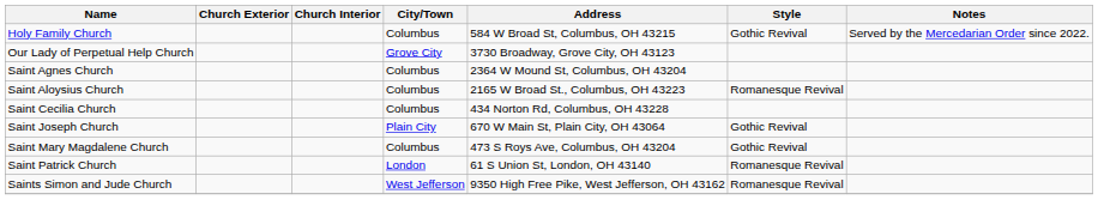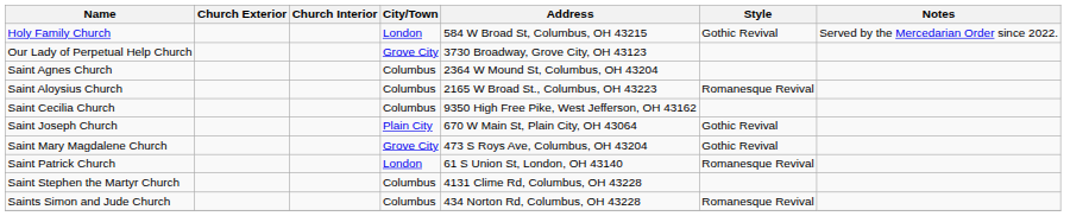 <table class="wikitable sortable">
 <tr>
 <th style="background:light gray; color:black">Name</th>
 <th class="unsortable" style="background:light gray; color:black">Church Exterior</th>
 <th class="unsortable" style="background:light gray; color:black">Church Interior</th>
 <th style="background:light gray; color:black">City/Town</th>
 <th class="unsortable" style="background:light gray; color:black">Address</th>
 <th style="background:light gray; color:black">Style</th>
 <th class="unsortable" style="background:light gray; color:black">Notes</th>
 </tr>
 <tr>
 <td><a href='#'>Holy Family Church</a></td>
 <td></td>
 <td></td>
-<td>Columbus</td>
+<td><a href='#'>London</a></td>
 <td>584 W Broad St, Columbus, OH 43215</td>
 <td>Gothic Revival</td>
 <td>Served by the <a href='#'>Mercedarian Order</a> since 2022.</td>
 </tr>
 <tr>
 <td>Our Lady of Perpetual Help Church</td>
 <td></td>
 <td></td>
 <td><a href='#'>Grove City</a></td>
 <td>3730 Broadway, Grove City, OH 43123</td>
 <td></td>
 <td></td>
 </tr>
 <tr>
 <td>Saint Agnes Church</td>
 <td></td>
 <td></td>
 <td>Columbus</td>
 <td>2364 W Mound St, Columbus, OH 43204</td>
 <td></td>
 <td></td>
 </tr>
 <tr>
 <td>Saint Aloysius Church</td>
 <td></td>
 <td></td>
 <td>Columbus</td>
 <td>2165 W Broad St., Columbus, OH 43223</td>
 <td>Romanesque Revival</td>
 <td></td>
 </tr>
 <tr>
 <td>Saint Cecilia Church</td>
 <td></td>
 <td></td>
 <td>Columbus</td>
-<td>434 Norton Rd, Columbus, OH 43228</td>
+<td>9350 High Free Pike, West Jefferson, OH 43162</td>
 <td></td>
 <td></td>
 </tr>
 <tr>
 <td>Saint Joseph Church</td>
 <td></td>
 <td></td>
 <td><a href='#'>Plain City</a></td>
 <td>670 W Main St, Plain City, OH 43064</td>
 <td>Gothic Revival</td>
 <td></td>
 </tr>
 <tr>
 <td>Saint Mary Magdalene Church</td>
 <td></td>
 <td></td>
-<td>Columbus</td>
+<td><a href='#'>Grove City</a></td>
 <td>473 S Roys Ave, Columbus, OH 43204</td>
 <td>Gothic Revival</td>
 <td></td>
 </tr>
 <tr>
 <td>Saint Patrick Church</td>
 <td></td>
 <td></td>
 <td><a href='#'>London</a></td>
 <td>61 S Union St, London, OH 43140</td>
 <td>Romanesque Revival</td>
 <td></td>
 </tr>
 <tr>
+<td>Saint Stephen the Martyr Church</td>
+<td></td>
+<td></td>
+<td>Columbus</td>
+<td>4131 Clime Rd, Columbus, OH 43228</td>
+<td></td>
+<td></td>
+</tr>
+<tr>
 <td>Saints Simon and Jude Church</td>
 <td></td>
 <td></td>
-<td><a href='#'>West Jefferson</a></td>
-<td>9350 High Free Pike, West Jefferson, OH 43162</td>
+<td>Columbus</td>
+<td>434 Norton Rd, Columbus, OH 43228</td>
 <td>Romanesque Revival</td>
 <td></td>
 </tr>
 <tr>
 </tr>
 </table>
